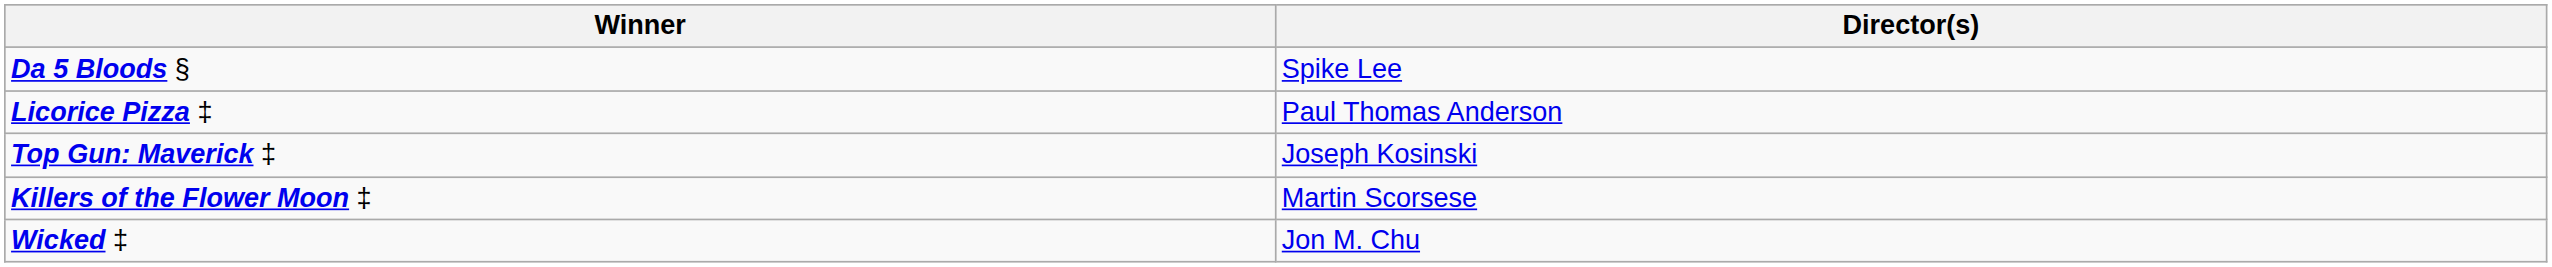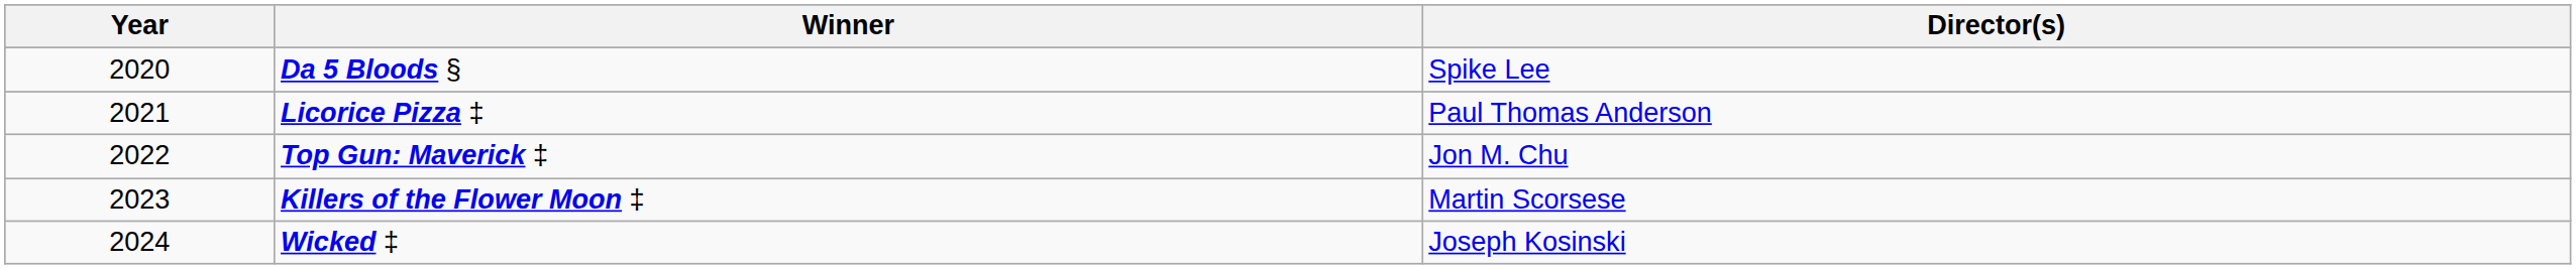 <table class="wikitable" width="95%" cellpadding="5">
 <tr>
+<th width="100"><strong>Year</strong></th>
 <th width="450"><strong>Winner</strong></th>
 <th width="450"><strong>Director(s)</strong></th>
 </tr>
 <tr>
+<td style="text-align:center;">2020</td>
 <td><strong><em><a href='#'>Da 5 Bloods</a></em></strong> §</td>
 <td><a href='#'>Spike Lee</a></td>
 </tr>
 <tr>
+<td style="text-align:center;">2021</td>
 <td><strong><em><a href='#'>Licorice Pizza</a></em></strong> ‡ </td>
 <td><a href='#'>Paul Thomas Anderson</a></td>
 </tr>
 <tr>
+<td style="text-align:center;">2022</td>
 <td><strong><em><a href='#'>Top Gun: Maverick</a></em></strong> ‡ </td>
-<td><a href='#'>Joseph Kosinski</a></td>
+<td><a href='#'>Jon M. Chu</a></td>
 </tr>
 <tr>
+<td style="text-align:center;">2023</td>
 <td><strong><em><a href='#'>Killers of the Flower Moon</a></em></strong> ‡ </td>
 <td><a href='#'>Martin Scorsese</a></td>
 </tr>
 <tr>
+<td style="text-align:center;">2024</td>
 <td><strong><em><a href='#'>Wicked</a></em></strong> ‡ </td>
-<td><a href='#'>Jon M. Chu</a></td>
+<td><a href='#'>Joseph Kosinski</a></td>
 </tr>
 </table>
